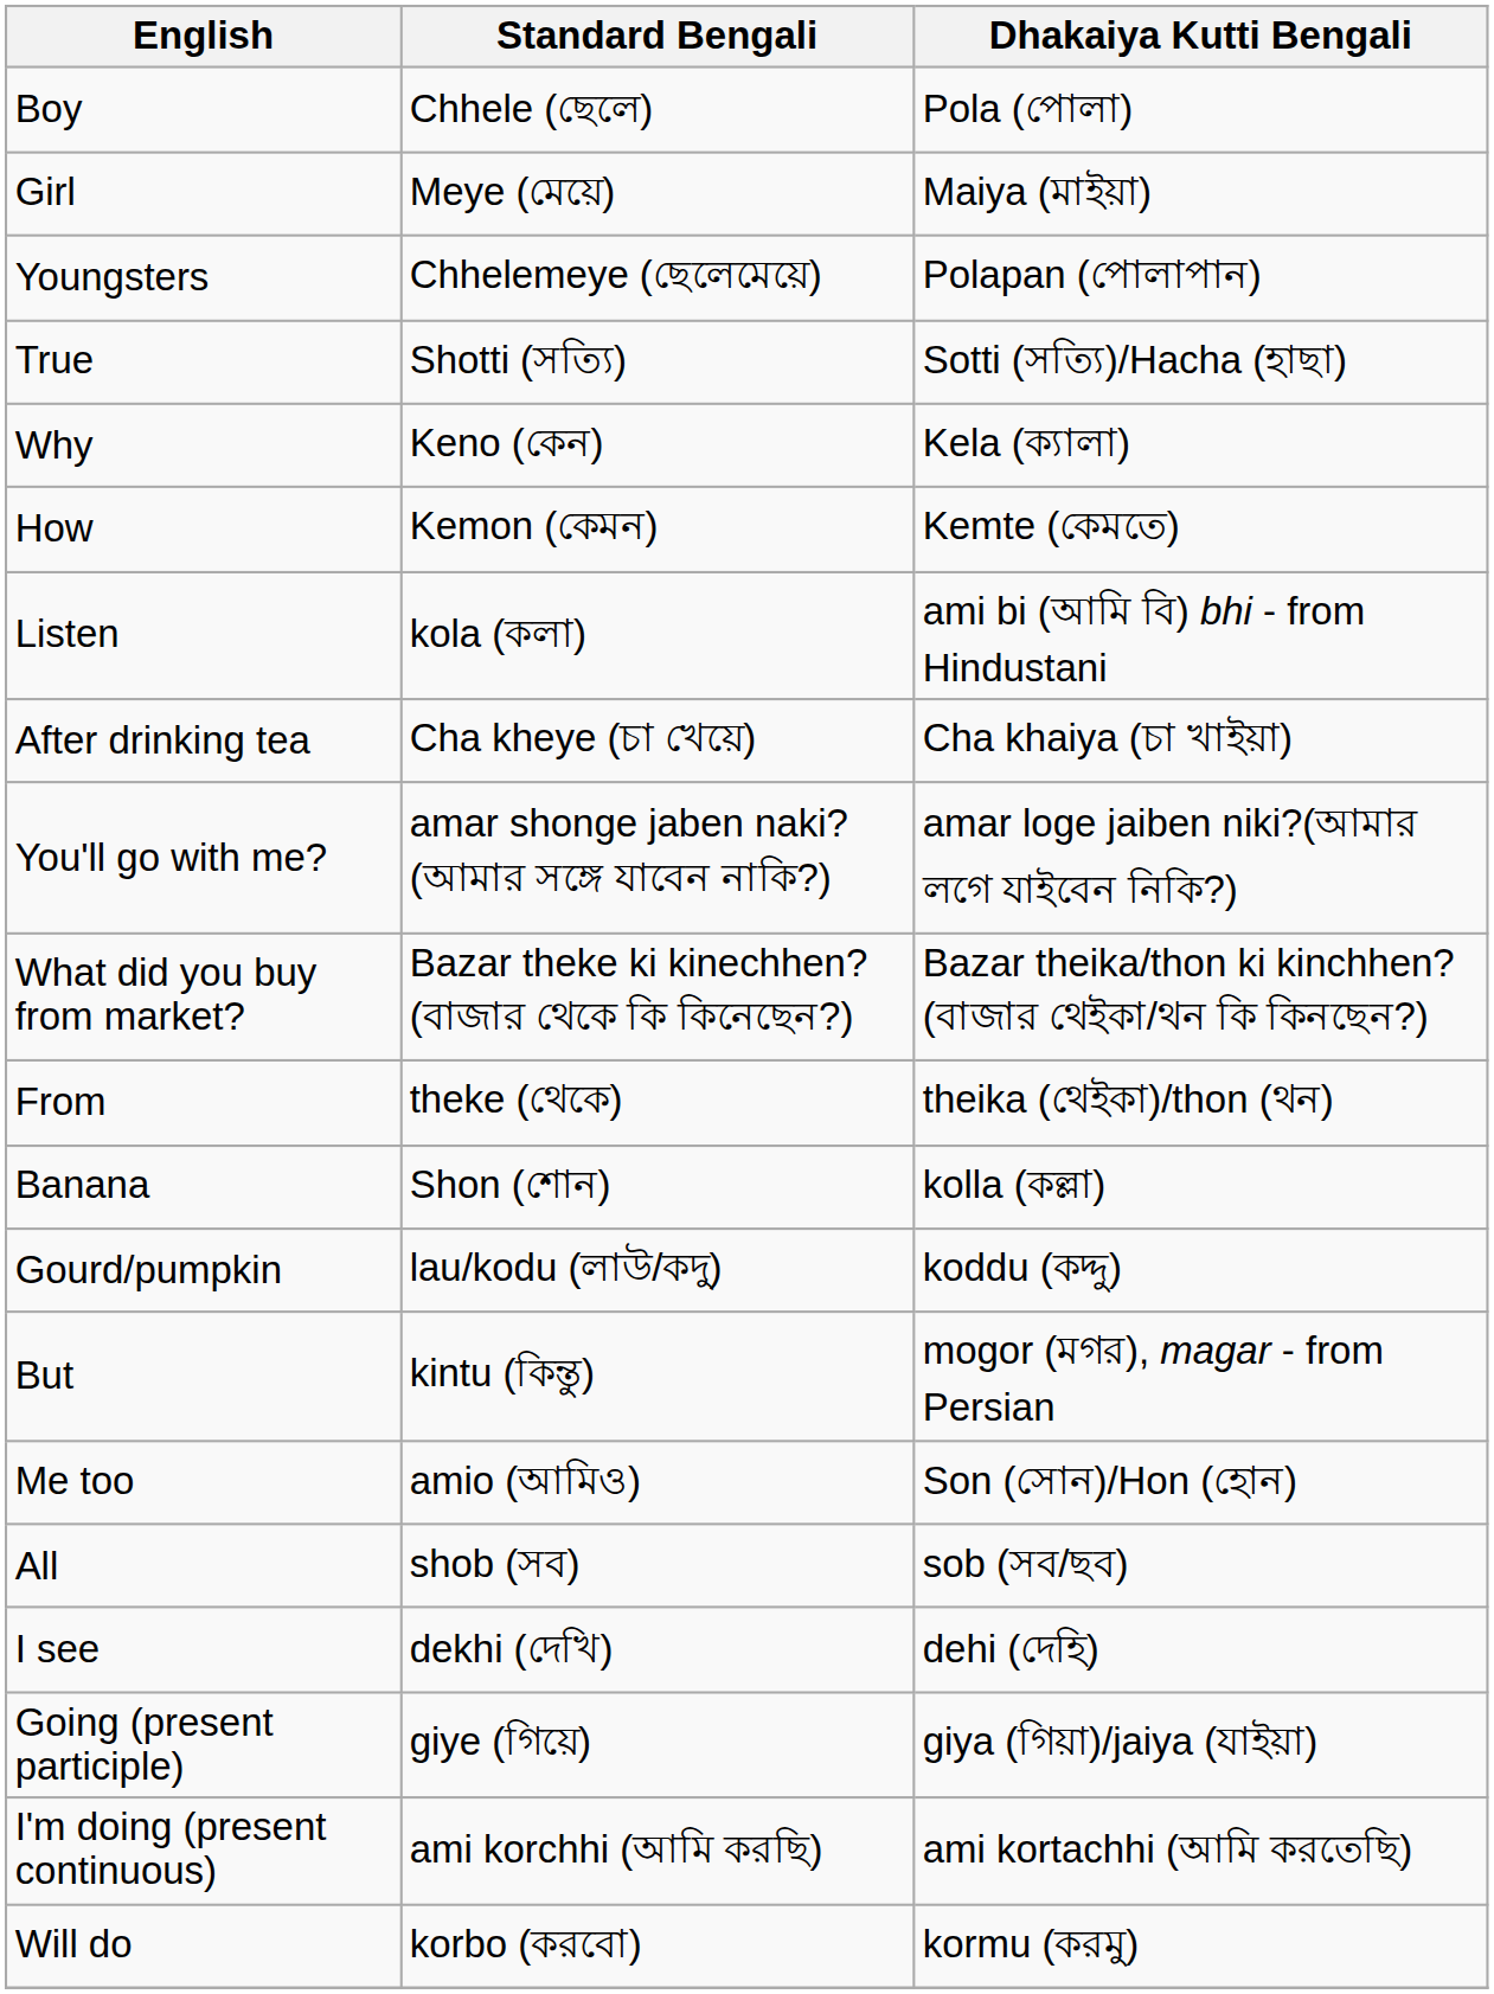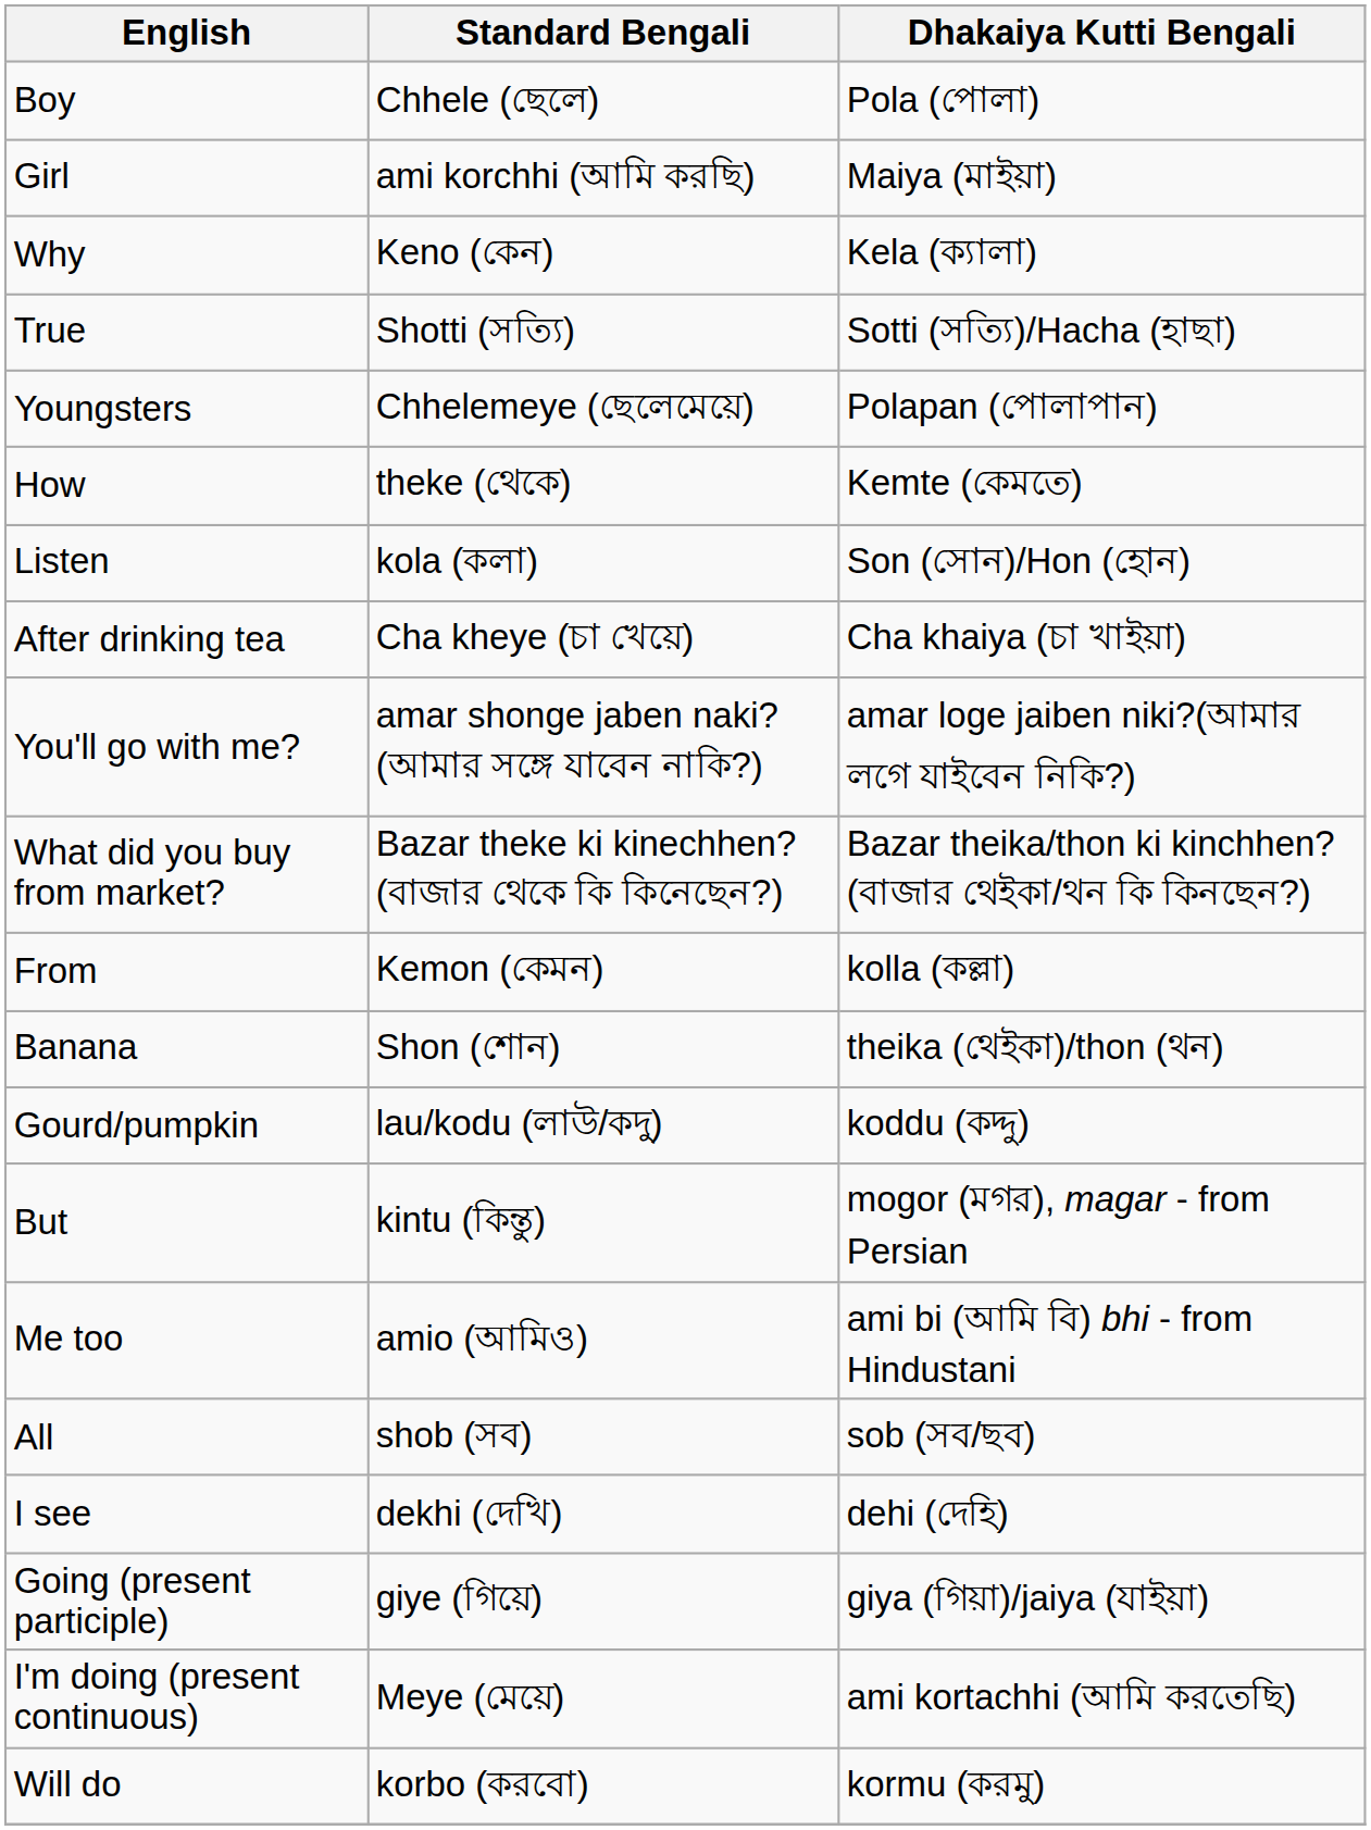 <table class="wikitable">
 <tr>
 <th>English</th>
 <th>Standard Bengali</th>
 <th>Dhakaiya Kutti Bengali</th>
 </tr>
 <tr>
 <td>Boy</td>
 <td>Chhele (ছেলে)</td>
 <td>Pola (পোলা)</td>
 </tr>
 <tr>
 <td>Girl</td>
-<td>Meye (মেয়ে)</td>
+<td>ami korchhi (আমি করছি)</td>
 <td>Maiya (মাইয়া)</td>
+</tr>
+<tr>
+<td>Why</td>
+<td>Keno (কেন)</td>
+<td>Kela (ক্যালা)</td>
+</tr>
+<tr>
+<td>True</td>
+<td>Shotti (সত্যি)</td>
+<td>Sotti  (সত্যি)/Hacha (হাছা)</td>
 </tr>
 <tr>
 <td>Youngsters</td>
 <td>Chhelemeye (ছেলেমেয়ে)</td>
 <td>Polapan (পোলাপান)</td>
 </tr>
 <tr>
-<td>True</td>
-<td>Shotti (সত্যি)</td>
-<td>Sotti  (সত্যি)/Hacha (হাছা)</td>
-</tr>
-<tr>
-<td>Why</td>
-<td>Keno (কেন)</td>
-<td>Kela (ক্যালা)</td>
-</tr>
-<tr>
 <td>How</td>
-<td>Kemon (কেমন)</td>
+<td>theke (থেকে)</td>
 <td>Kemte (কেমতে)</td>
 </tr>
 <tr>
 <td>Listen</td>
 <td>kola (কলা)</td>
-<td>ami bi (আমি বি) <em>bhi</em> - from Hindustani</td>
+<td>Son (সোন)/Hon (হোন)</td>
 </tr>
 <tr>
 <td>After drinking tea</td>
 <td>Cha kheye (চা খেয়ে)</td>
 <td>Cha khaiya  (চা খাইয়া)</td>
 </tr>
 <tr>
 <td>You'll go with me?</td>
 <td>amar shonge jaben naki? (আমার সঙ্গে যাবেন নাকি?)</td>
 <td>amar loge jaiben niki?(আমার লগে যাইবেন নিকি?)</td>
 </tr>
 <tr>
 <td>What did you buy from market?</td>
 <td>Bazar theke ki kinechhen? (বাজার থেকে কি কিনেছেন?)</td>
 <td>Bazar theika/thon ki kinchhen? (বাজার থেইকা/থন কি কিনছেন?)</td>
 </tr>
 <tr>
 <td>From</td>
-<td>theke (থেকে)</td>
-<td>theika (থেইকা)/thon (থন)</td>
+<td>Kemon (কেমন)</td>
+<td>kolla (কল্লা)</td>
 </tr>
 <tr>
 <td>Banana</td>
 <td>Shon (শোন)</td>
-<td>kolla (কল্লা)</td>
+<td>theika (থেইকা)/thon (থন)</td>
 </tr>
 <tr>
 <td>Gourd/pumpkin</td>
 <td>lau/kodu (লাউ/কদু)</td>
 <td>koddu (কদ্দু)</td>
 </tr>
 <tr>
 <td>But</td>
 <td>kintu (কিন্তু)</td>
 <td>mogor (মগর), <em>magar</em> - from Persian</td>
 </tr>
 <tr>
 <td>Me too</td>
 <td>amio (আমিও)</td>
-<td>Son (সোন)/Hon (হোন)</td>
+<td>ami bi (আমি বি) <em>bhi</em> - from Hindustani</td>
 </tr>
 <tr>
 <td>All</td>
 <td>shob (সব)</td>
 <td>sob (সব/ছব)</td>
 </tr>
 <tr>
 <td>I see</td>
 <td>dekhi (দেখি)</td>
 <td>dehi (দেহি)</td>
 </tr>
 <tr>
 <td>Going (present participle)</td>
 <td>giye (গিয়ে)</td>
 <td>giya (গিয়া)/jaiya (যাইয়া)</td>
 </tr>
 <tr>
 <td>I'm doing (present continuous)</td>
-<td>ami korchhi (আমি করছি)</td>
+<td>Meye (মেয়ে)</td>
 <td>ami kortachhi (আমি করতেছি)</td>
 </tr>
 <tr>
 <td>Will do</td>
 <td>korbo (করবো)</td>
 <td>kormu (করমু)</td>
 </tr>
 <tr>
 </tr>
 </table>
